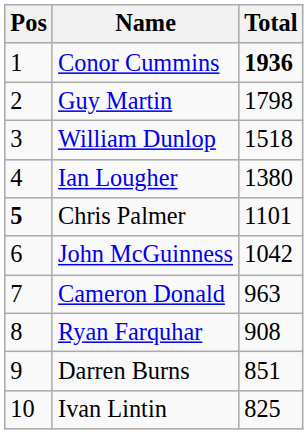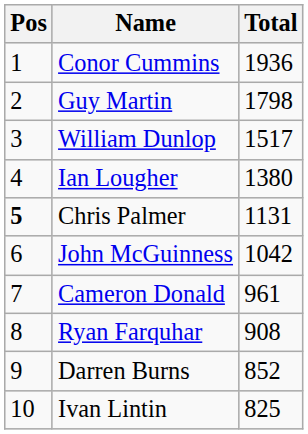 <table class="wikitable" border="1">
 <tr>
 <th>Pos</th>
 <th>Name</th>
 <th>Total</th>
 </tr>
 <tr>
 <td>1</td>
 <td><a href='#'>Conor Cummins</a></td>
-<td><strong>1936</strong></td>
+<td>1936</td>
 </tr>
 <tr>
 <td>2</td>
 <td><a href='#'>Guy Martin</a></td>
 <td>1798</td>
 </tr>
 <tr>
 <td>3</td>
 <td><a href='#'>William Dunlop</a></td>
-<td>1518</td>
+<td>1517</td>
 </tr>
 <tr>
 <td>4</td>
 <td><a href='#'>Ian Lougher</a></td>
 <td>1380</td>
 </tr>
 <tr>
 <td><strong>5</strong></td>
 <td>Chris Palmer</td>
-<td>1101</td>
+<td>1131</td>
 </tr>
 <tr>
 <td>6</td>
 <td><a href='#'>John McGuinness</a></td>
 <td>1042</td>
 </tr>
 <tr>
 <td>7</td>
 <td><a href='#'>Cameron Donald</a></td>
-<td>963</td>
+<td>961</td>
 </tr>
 <tr>
 <td>8</td>
 <td><a href='#'>Ryan Farquhar</a></td>
 <td>908</td>
 </tr>
 <tr>
 <td>9</td>
 <td>Darren Burns</td>
-<td>851</td>
+<td>852</td>
 </tr>
 <tr>
 <td>10</td>
 <td>Ivan Lintin</td>
 <td>825</td>
 </tr>
 </table>
